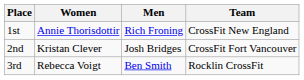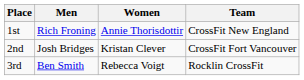 <table class="wikitable">
 <tr>
 <th>Place</th>
+<th>Men</th>
 <th>Women </th>
-<th>Men</th>
 <th>Team</th>
 </tr>
 <tr>
 <td>1st</td>
+<td><a href='#'>Rich Froning</a></td>
 <td><a href='#'>Annie Thorisdottir</a></td>
-<td><a href='#'>Rich Froning</a></td>
 <td>CrossFit New England</td>
 </tr>
 <tr>
 <td>2nd</td>
+<td>Josh Bridges</td>
 <td>Kristan Clever</td>
-<td>Josh Bridges</td>
 <td>CrossFit Fort Vancouver</td>
 </tr>
 <tr>
 <td>3rd</td>
+<td><a href='#'>Ben Smith</a></td>
 <td>Rebecca Voigt</td>
-<td><a href='#'>Ben Smith</a></td>
 <td>Rocklin CrossFit</td>
 </tr>
 </table>
